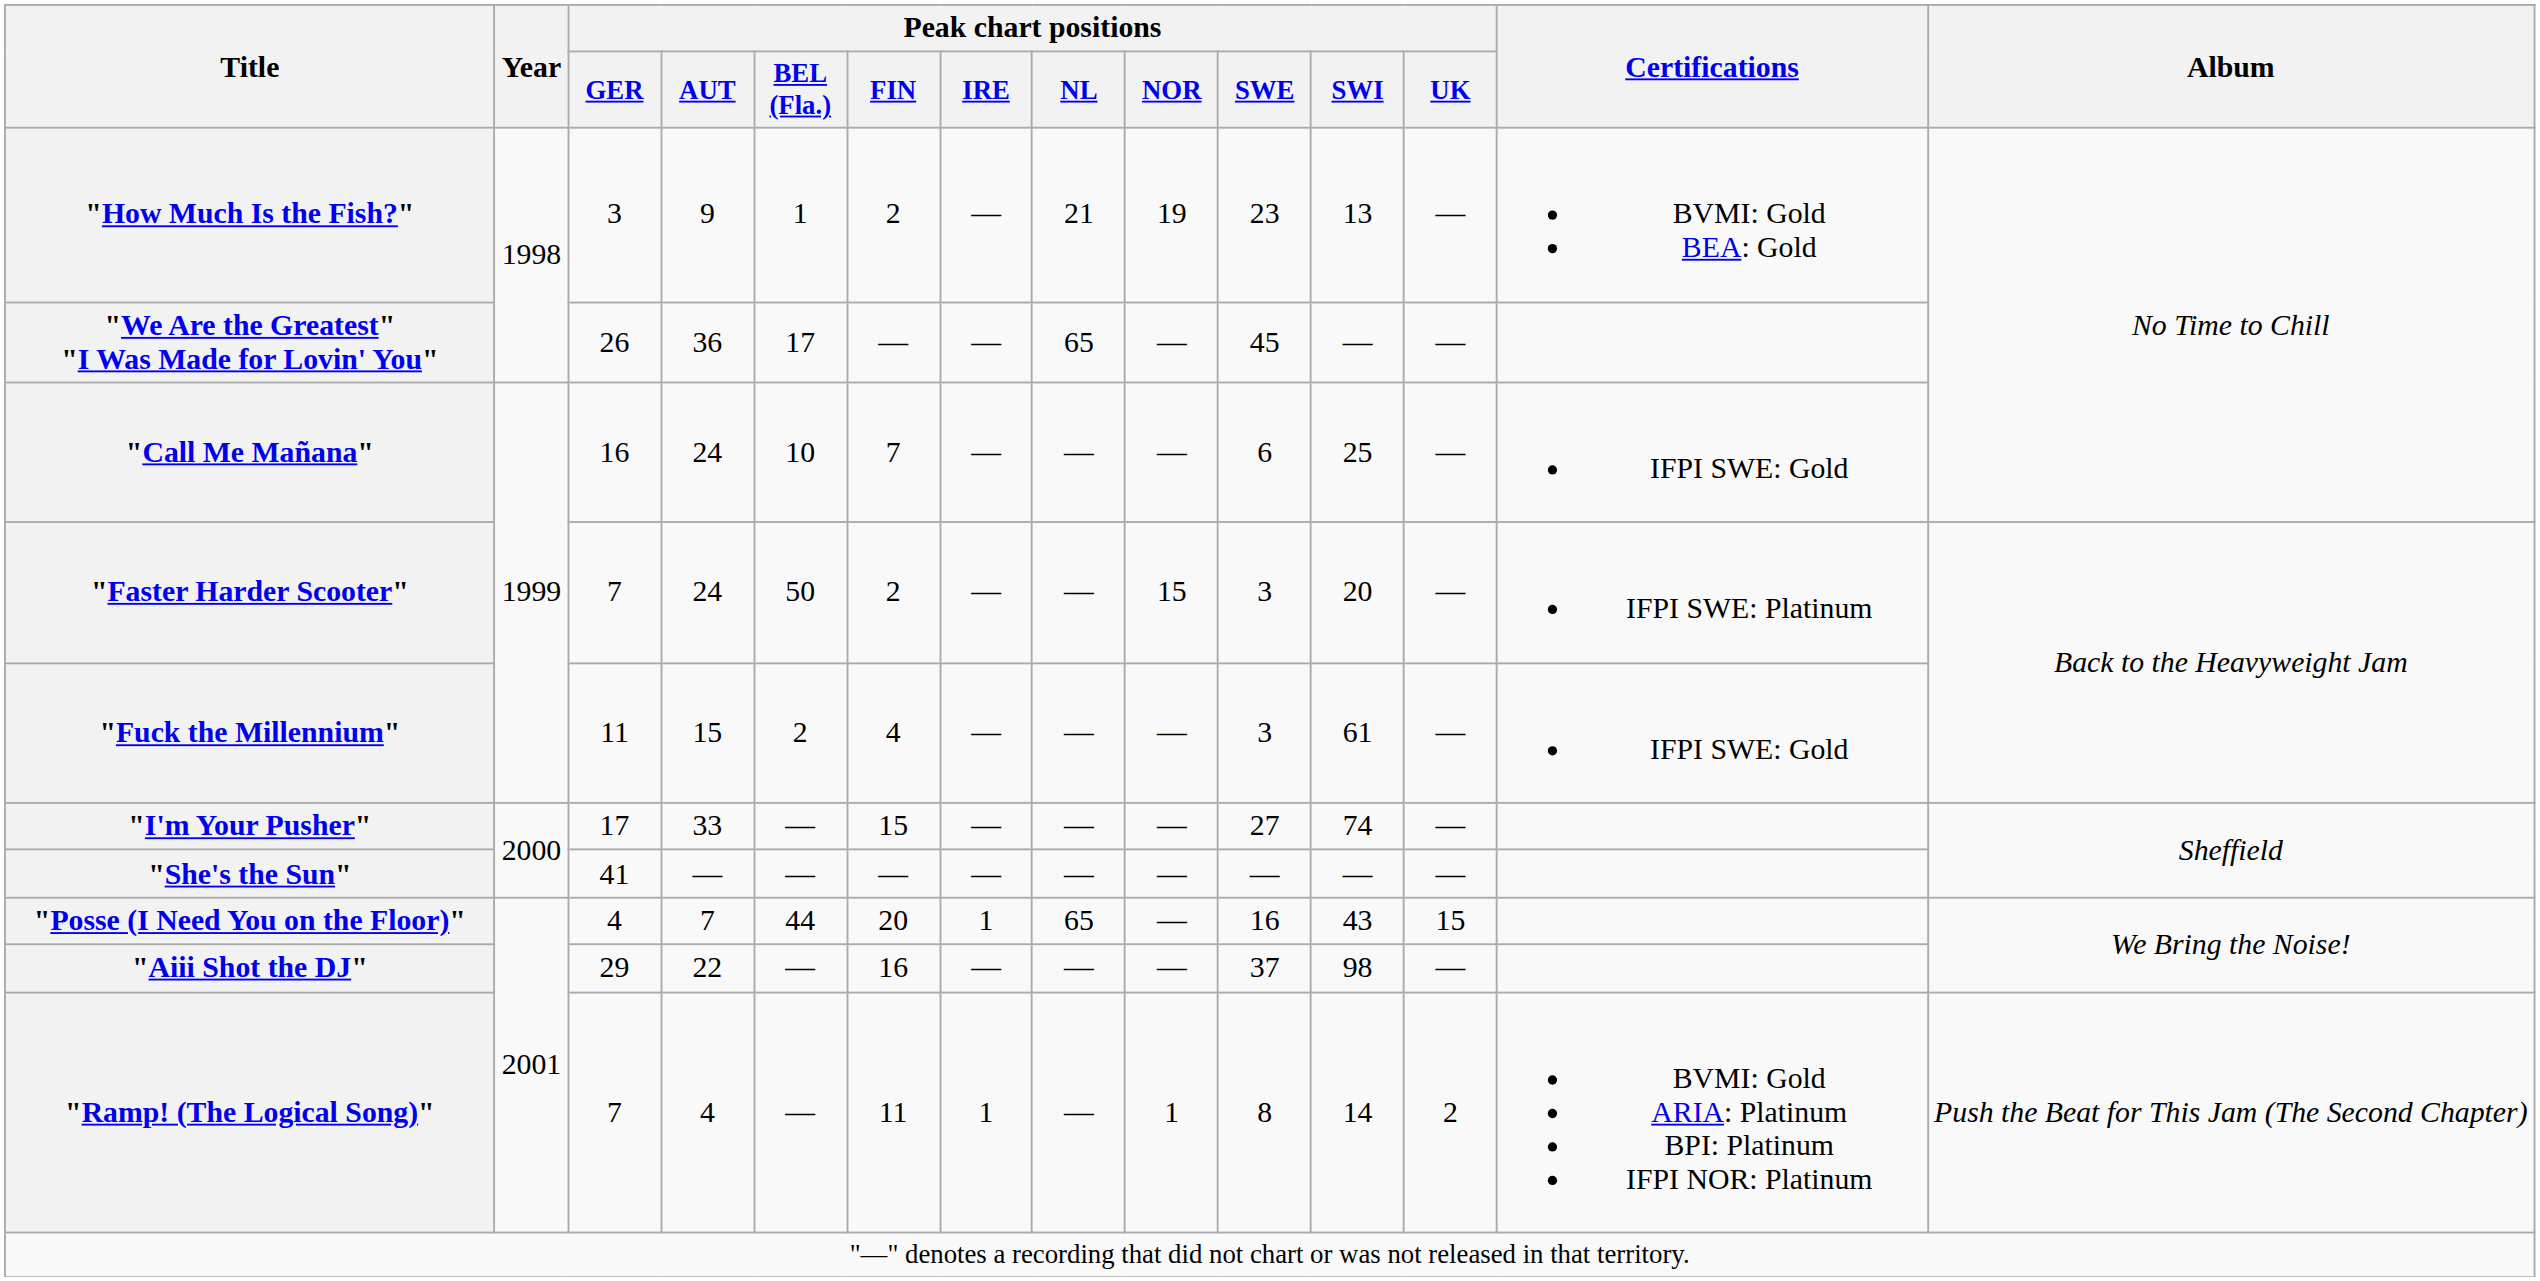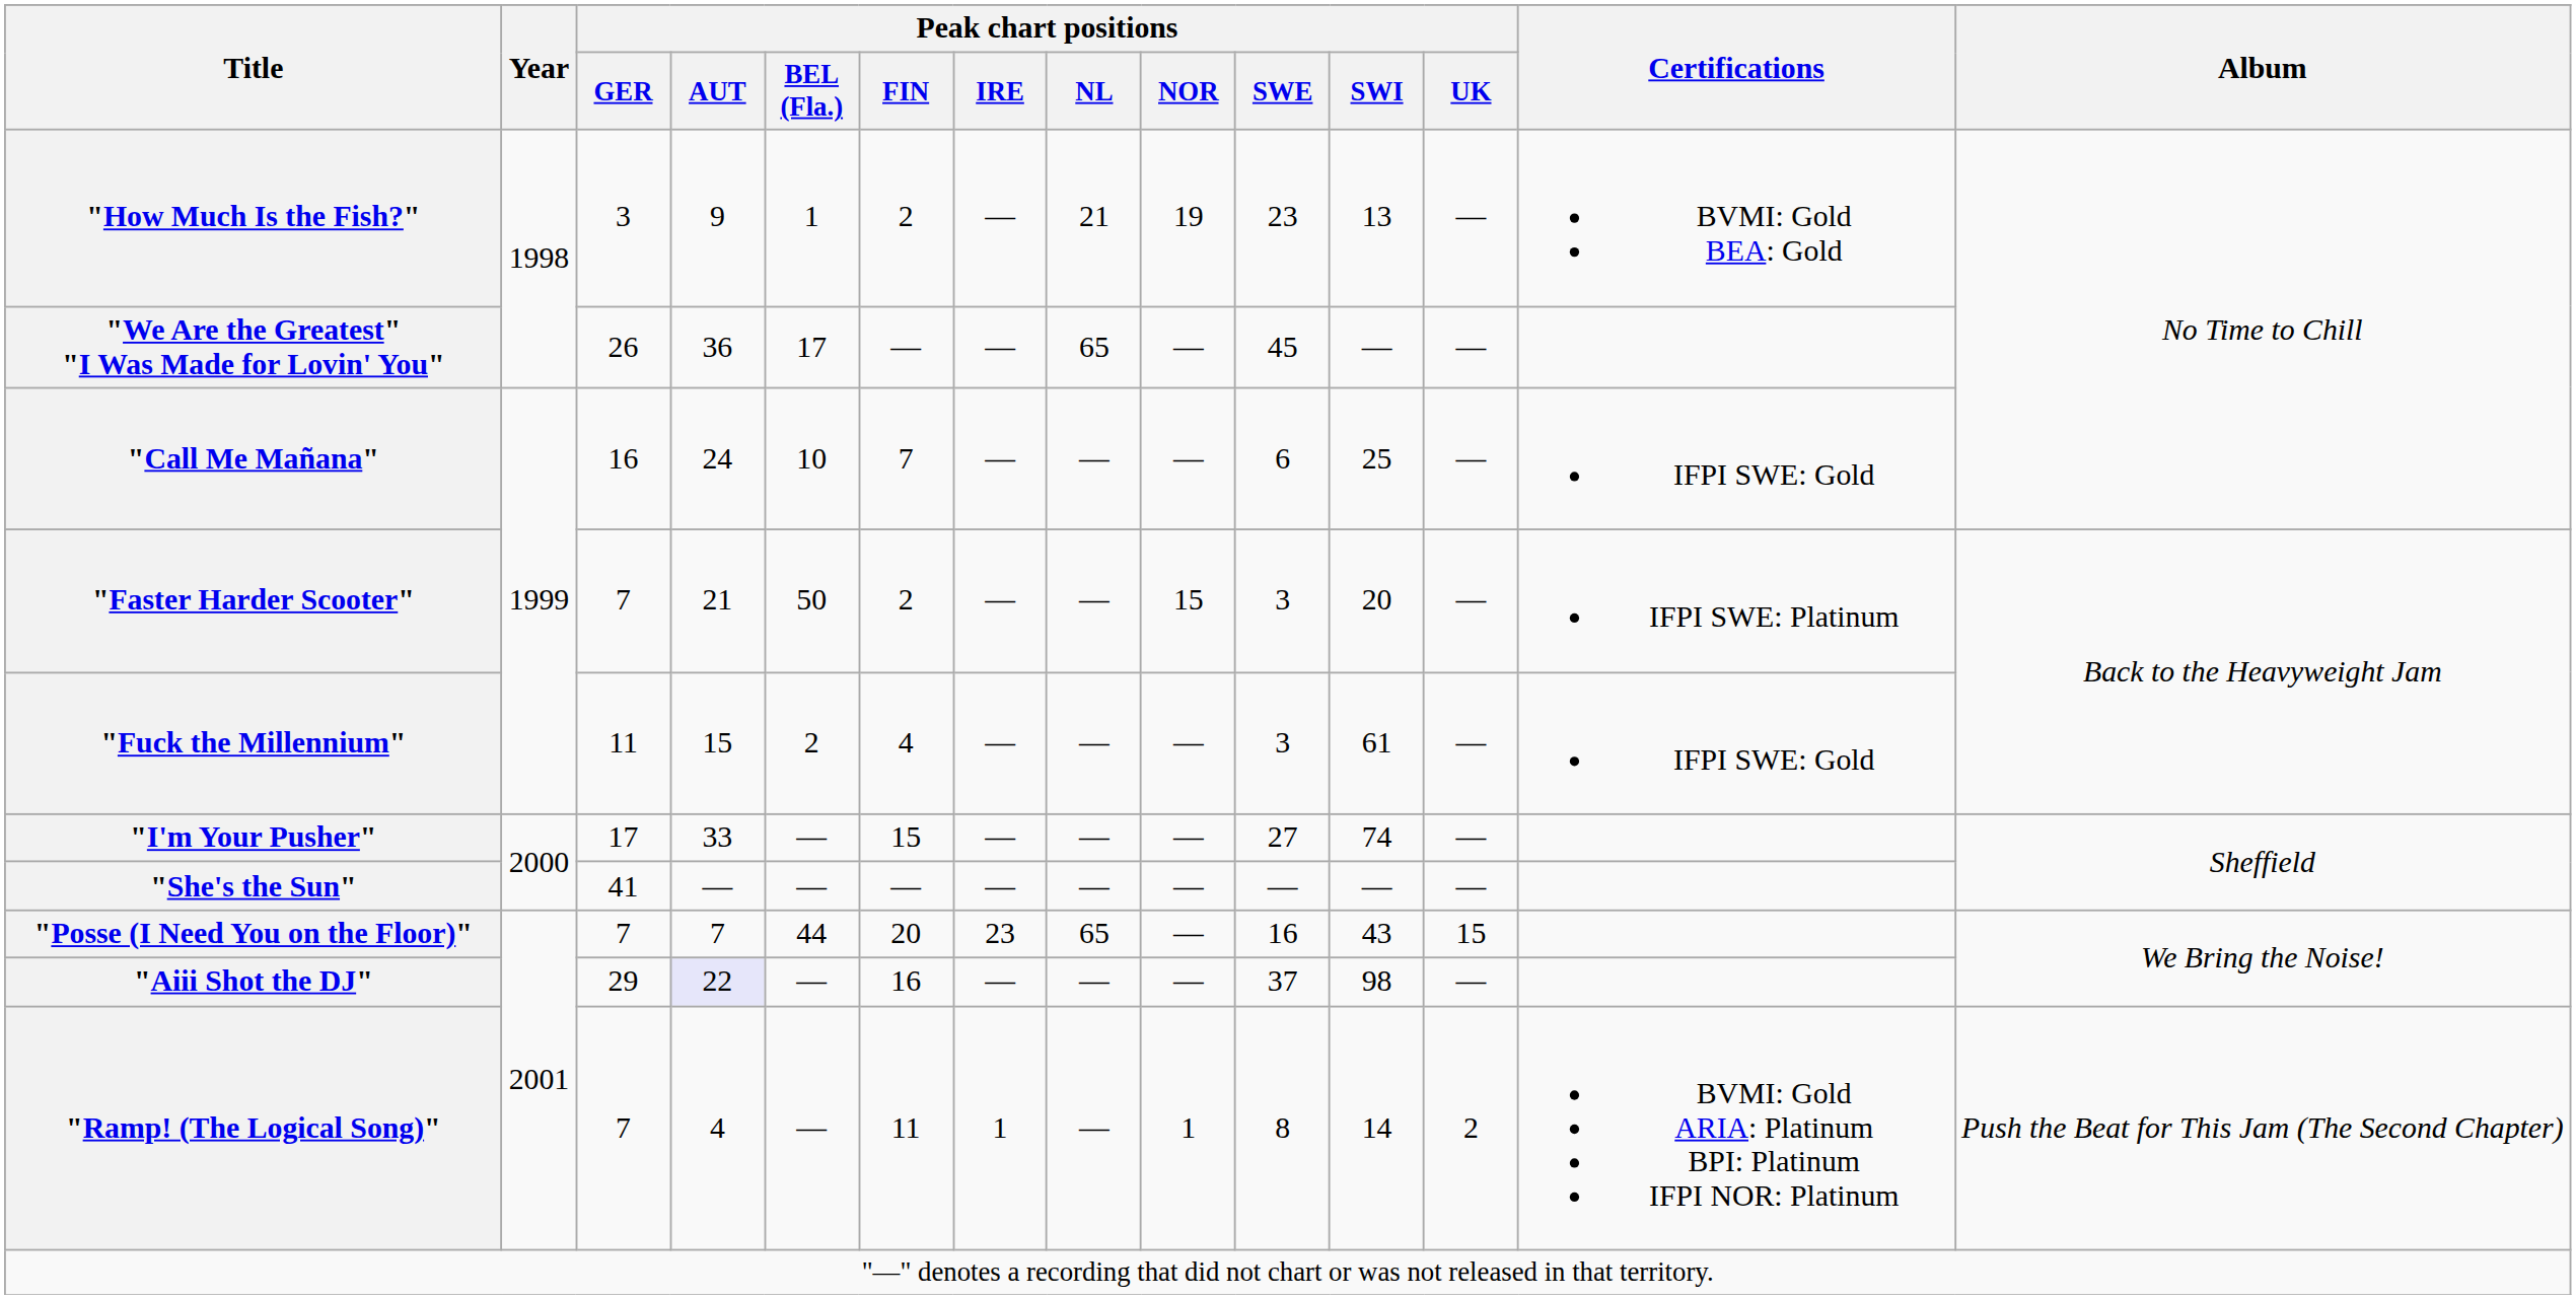 <table class="wikitable plainrowheaders" style="text-align:center;">
 <tr>
 <th scope="col" rowspan="2" style="width:16em;">Title</th>
 <th scope="col" rowspan="2">Year</th>
 <th scope="col" colspan="10">Peak chart positions</th>
 <th scope="col" rowspan="2" style="width:14em;"><a href='#'>Certifications</a></th>
 <th scope="col" rowspan="2">Album</th>
 </tr>
 <tr>
 <th style="width:3em;font-size:90%"><a href='#'>GER</a><br></th>
 <th style="width:3em;font-size:90%"><a href='#'>AUT</a><br></th>
 <th style="width:3em;font-size:90%"><a href='#'>BEL<br>(Fla.)</a><br></th>
 <th style="width:3em;font-size:90%"><a href='#'>FIN</a><br></th>
 <th style="width:3em;font-size:90%"><a href='#'>IRE</a><br></th>
 <th style="width:3em;font-size:90%"><a href='#'>NL</a><br></th>
 <th style="width:3em;font-size:90%"><a href='#'>NOR</a><br></th>
 <th style="width:3em;font-size:90%"><a href='#'>SWE</a><br></th>
 <th style="width:3em;font-size:90%"><a href='#'>SWI</a><br></th>
 <th style="width:3em;font-size:90%"><a href='#'>UK</a><br></th>
 </tr>
 <tr>
 <th scope="row">"<a href='#'>How Much Is the Fish?</a>"</th>
 <td rowspan="2">1998</td>
 <td>3</td>
 <td>9</td>
 <td>1</td>
 <td>2</td>
 <td>—</td>
 <td>21</td>
 <td>19</td>
 <td>23</td>
 <td>13</td>
 <td>—</td>
 <td><br><ul><li>BVMI: Gold</li><li><a href='#'>BEA</a>: Gold</li></ul></td>
 <td rowspan="3"><em>No Time to Chill</em></td>
 </tr>
 <tr>
 <th scope="row">"<a href='#'>We Are the Greatest</a>"<br>"<a href='#'>I Was Made for Lovin' You</a>"</th>
 <td>26</td>
 <td>36</td>
 <td>17</td>
 <td>—</td>
 <td>—</td>
 <td>65</td>
 <td>—</td>
 <td>45</td>
 <td>—</td>
 <td>—</td>
 <td></td>
 </tr>
 <tr>
 <th scope="row">"<a href='#'>Call Me Mañana</a>"</th>
 <td rowspan="3">1999</td>
 <td>16</td>
 <td>24</td>
 <td>10</td>
 <td>7</td>
 <td>—</td>
 <td>—</td>
 <td>—</td>
 <td>6</td>
 <td>25</td>
 <td>—</td>
 <td><br><ul><li>IFPI SWE: Gold</li></ul></td>
 </tr>
 <tr>
 <th scope="row">"<a href='#'>Faster Harder Scooter</a>"</th>
 <td>7</td>
-<td>24</td>
+<td>21</td>
 <td>50</td>
 <td>2</td>
 <td>—</td>
 <td>—</td>
 <td>15</td>
 <td>3</td>
 <td>20</td>
 <td>—</td>
 <td><br><ul><li>IFPI SWE: Platinum</li></ul></td>
 <td rowspan="2"><em>Back to the Heavyweight Jam</em></td>
 </tr>
 <tr>
 <th scope="row">"<a href='#'>Fuck the Millennium</a>"</th>
 <td>11</td>
 <td>15</td>
 <td>2</td>
 <td>4</td>
 <td>—</td>
 <td>—</td>
 <td>—</td>
 <td>3</td>
 <td>61</td>
 <td>—</td>
 <td><br><ul><li>IFPI SWE: Gold</li></ul></td>
 </tr>
 <tr>
 <th scope="row">"<a href='#'>I'm Your Pusher</a>"</th>
 <td rowspan="2">2000</td>
 <td>17</td>
 <td>33</td>
 <td>—</td>
 <td>15</td>
 <td>—</td>
 <td>—</td>
 <td>—</td>
 <td>27</td>
 <td>74</td>
 <td>—</td>
 <td></td>
 <td rowspan="2"><em>Sheffield</em></td>
 </tr>
 <tr>
 <th scope="row">"<a href='#'>She's the Sun</a>"</th>
 <td>41</td>
 <td>—</td>
 <td>—</td>
 <td>—</td>
 <td>—</td>
 <td>—</td>
 <td>—</td>
 <td>—</td>
 <td>—</td>
 <td>—</td>
 <td></td>
 </tr>
 <tr>
 <th scope="row">"<a href='#'>Posse (I Need You on the Floor)</a>"</th>
 <td rowspan="3">2001</td>
-<td>4</td>
+<td>7</td>
 <td>7</td>
 <td>44</td>
 <td>20</td>
-<td>1</td>
+<td>23</td>
 <td>65</td>
 <td>—</td>
 <td>16</td>
 <td>43</td>
 <td>15</td>
 <td></td>
 <td rowspan="2"><em>We Bring the Noise!</em></td>
 </tr>
 <tr>
 <th scope="row">"<a href='#'>Aiii Shot the DJ</a>"</th>
 <td>29</td>
-<td>22</td>
+<td style="background: lavender;">22</td>
 <td>—</td>
 <td>16</td>
 <td>—</td>
 <td>—</td>
 <td>—</td>
 <td>37</td>
 <td>98</td>
 <td>—</td>
 <td></td>
 </tr>
 <tr>
 <th scope="row">"<a href='#'>Ramp! (The Logical Song)</a>"</th>
 <td>7</td>
 <td>4</td>
 <td>—</td>
 <td>11</td>
 <td>1</td>
 <td>—</td>
 <td>1</td>
 <td>8</td>
 <td>14</td>
 <td>2</td>
 <td><br><ul><li>BVMI: Gold</li><li><a href='#'>ARIA</a>: Platinum</li><li>BPI: Platinum</li><li>IFPI NOR: Platinum</li></ul></td>
 <td><em>Push the Beat for This Jam (The Second Chapter)</em></td>
 </tr>
 <tr>
 <td colspan="14" style="font-size:90%">"—" denotes a recording that did not chart or was not released in that territory.</td>
 </tr>
 </table>
